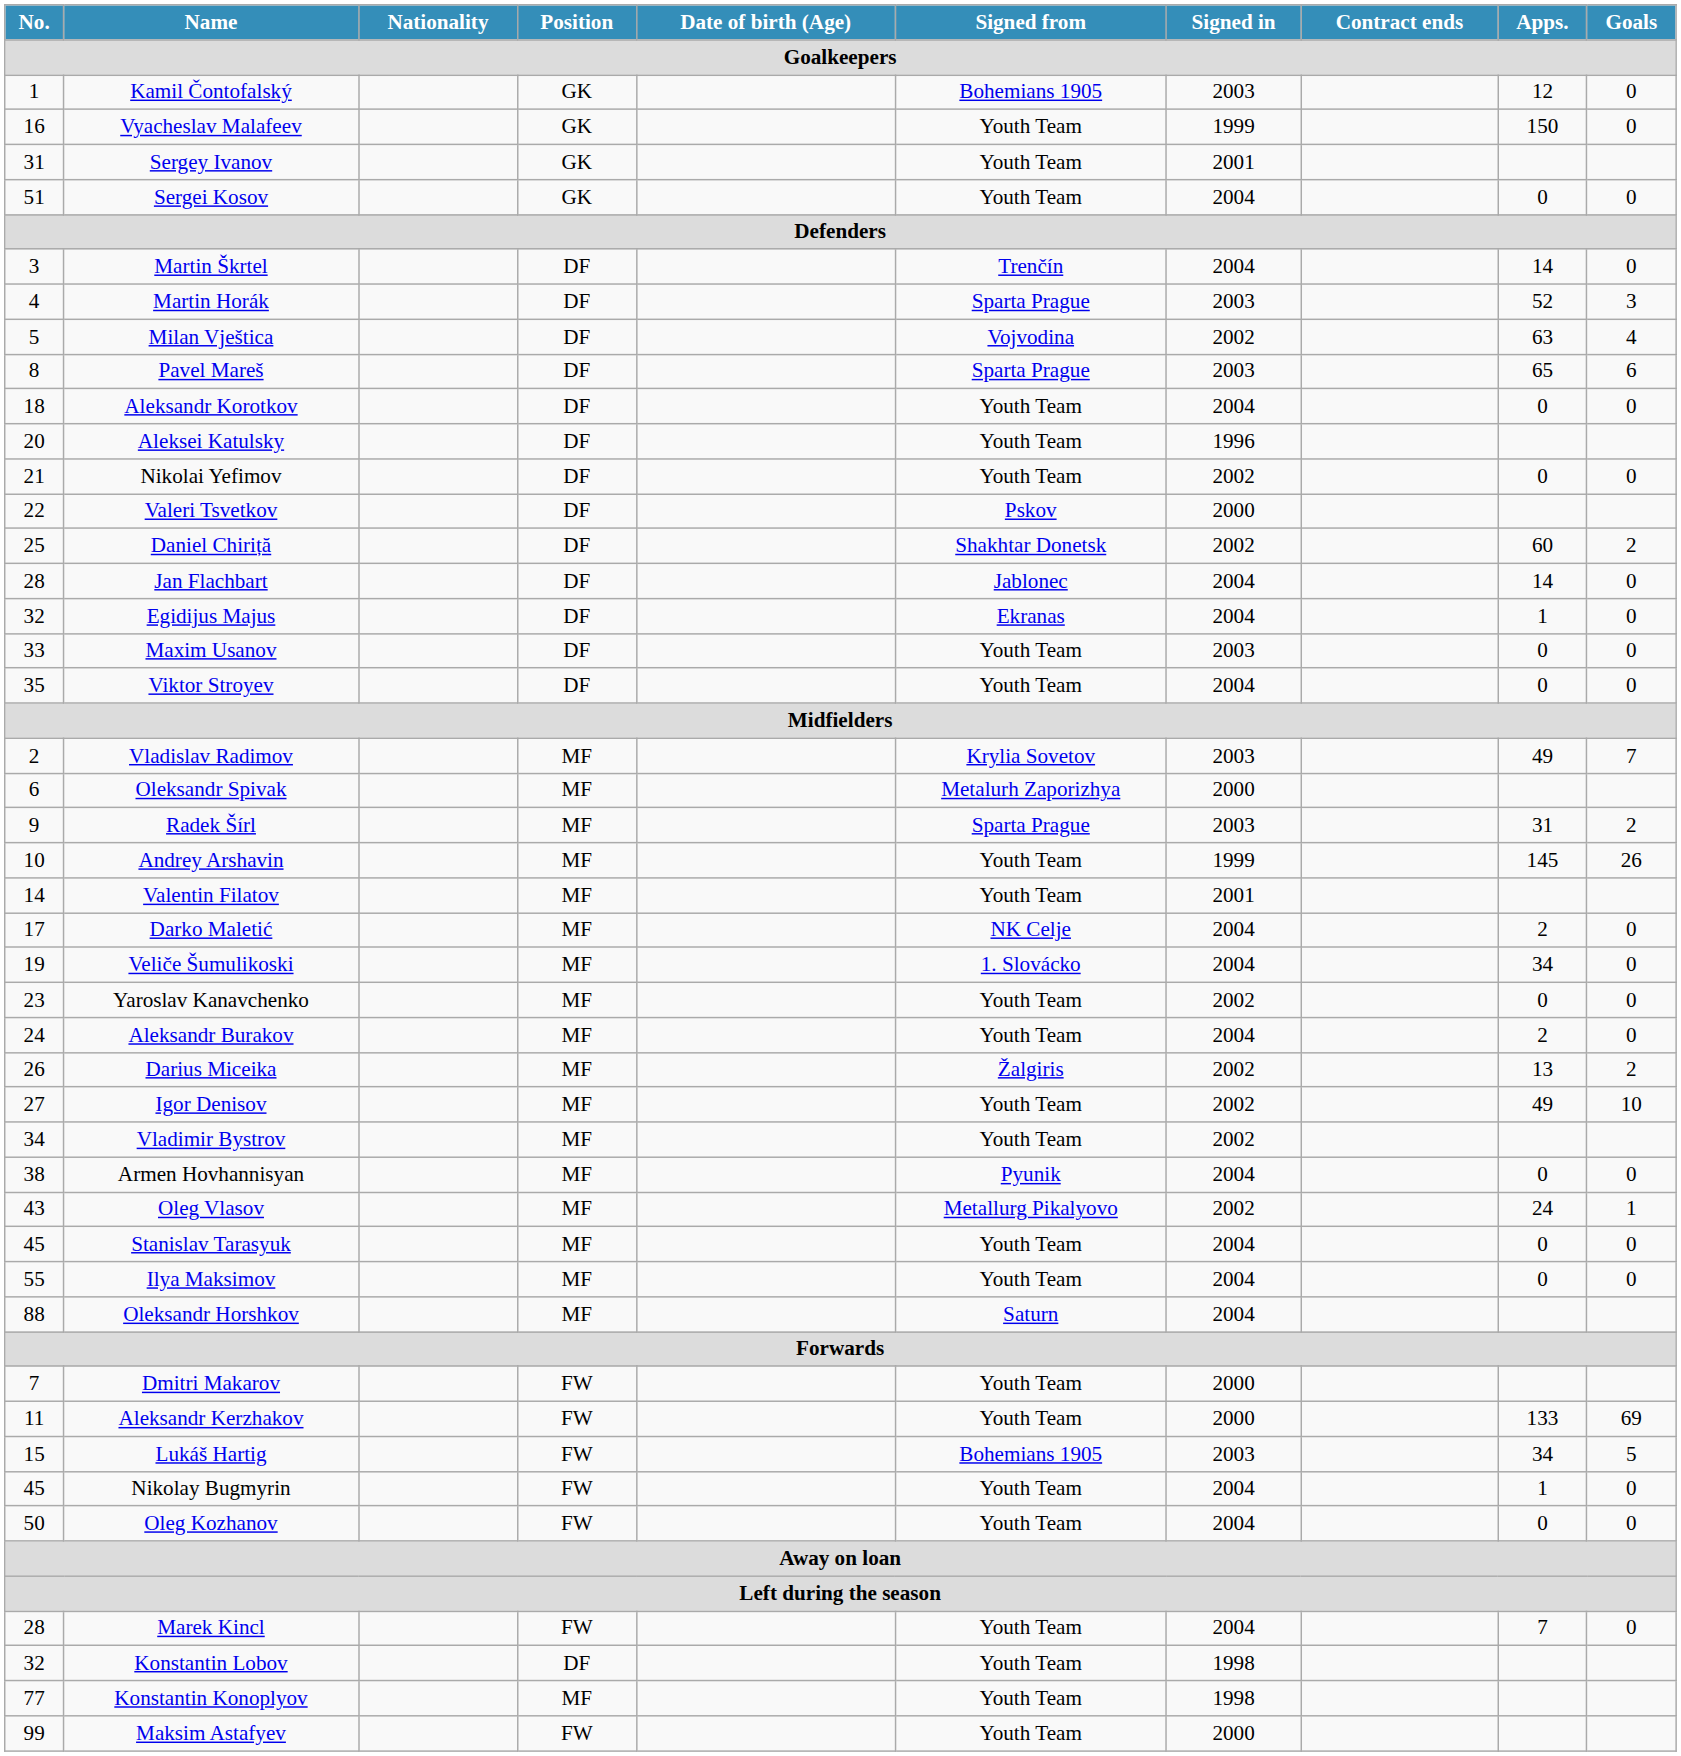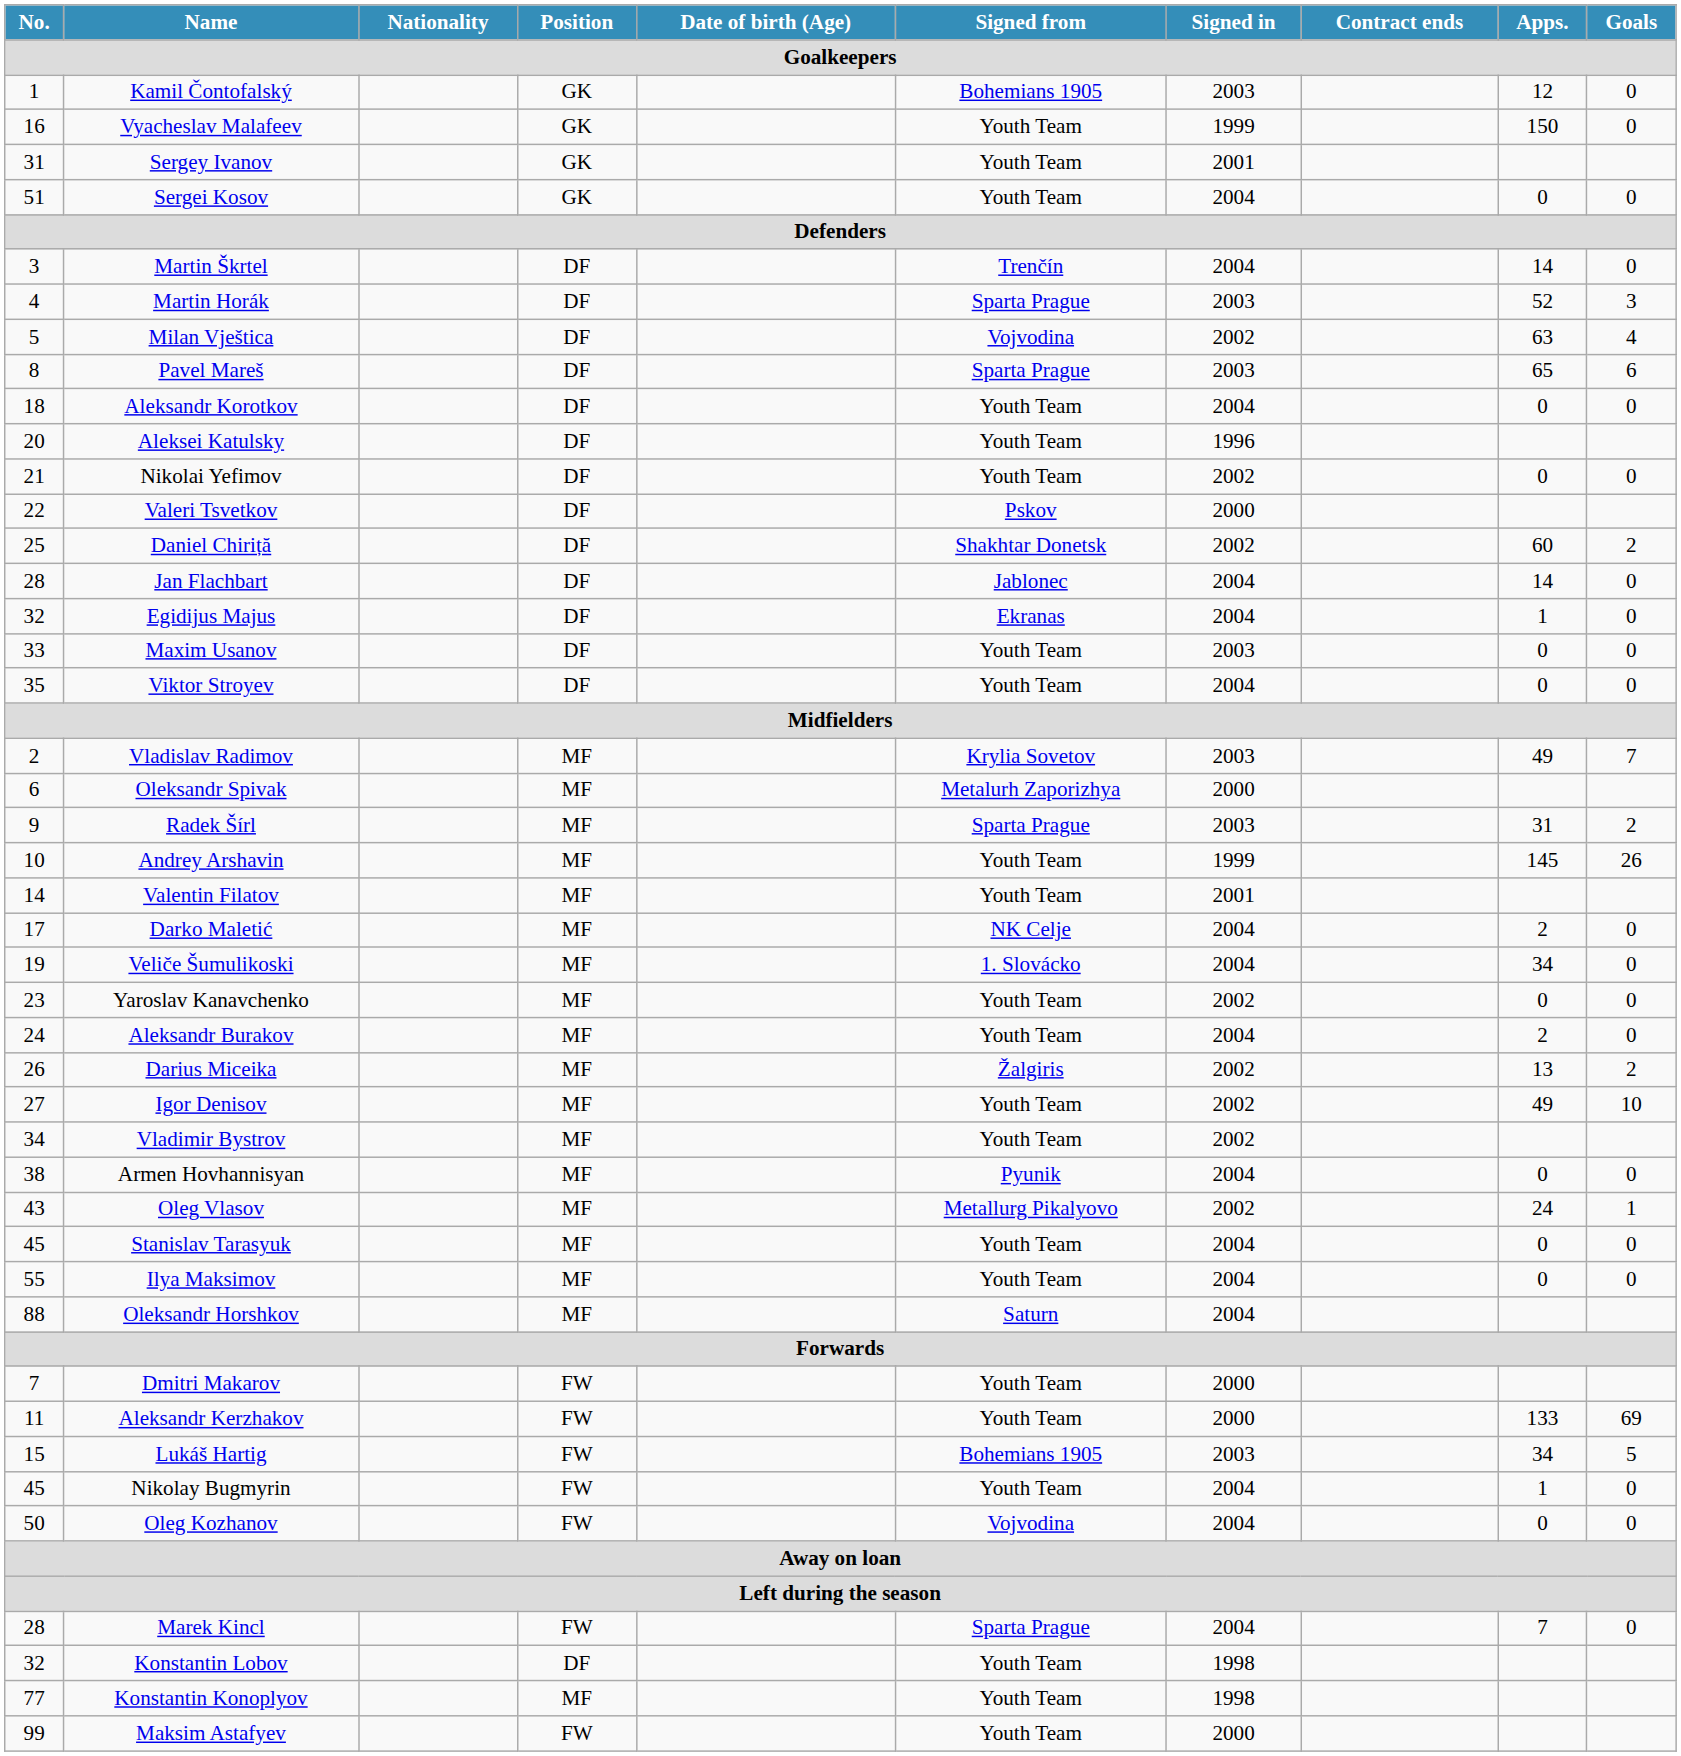 <table class="wikitable"  style="text-align:center; font-size:90%; width:90%;">
 <tr>
 <th style="background:#348EB9; color:white; text-align:center;">No.</th>
 <th style="background:#348EB9; color:white; text-align:center;">Name</th>
 <th style="background:#348EB9; color:white; text-align:center;">Nationality</th>
 <th style="background:#348EB9; color:white; text-align:center;">Position</th>
 <th style="background:#348EB9; color:white; text-align:center;">Date of birth (Age)</th>
 <th style="background:#348EB9; color:white; text-align:center;">Signed from</th>
 <th style="background:#348EB9; color:white; text-align:center;">Signed in</th>
 <th style="background:#348EB9; color:white; text-align:center;">Contract ends</th>
 <th style="background:#348EB9; color:white; text-align:center;">Apps.</th>
 <th style="background:#348EB9; color:white; text-align:center;">Goals</th>
 </tr>
 <tr>
 <th colspan="11"  style="background:#dcdcdc; text-align:center;">Goalkeepers</th>
 </tr>
 <tr>
 <td>1</td>
 <td><a href='#'>Kamil Čontofalský</a></td>
 <td></td>
 <td>GK</td>
 <td></td>
 <td><a href='#'>Bohemians 1905</a></td>
 <td>2003</td>
 <td></td>
 <td>12</td>
 <td>0</td>
 </tr>
 <tr>
 <td>16</td>
 <td><a href='#'>Vyacheslav Malafeev</a></td>
 <td></td>
 <td>GK</td>
 <td></td>
 <td>Youth Team</td>
 <td>1999</td>
 <td></td>
 <td>150</td>
 <td>0</td>
 </tr>
 <tr>
 <td>31</td>
 <td><a href='#'>Sergey Ivanov</a></td>
 <td></td>
 <td>GK</td>
 <td></td>
 <td>Youth Team</td>
 <td>2001</td>
 <td></td>
 <td></td>
 <td></td>
 </tr>
 <tr>
 <td>51</td>
 <td><a href='#'>Sergei Kosov</a></td>
 <td></td>
 <td>GK</td>
 <td></td>
 <td>Youth Team</td>
 <td>2004</td>
 <td></td>
 <td>0</td>
 <td>0</td>
 </tr>
 <tr>
 <th colspan="11"  style="background:#dcdcdc; text-align:center;">Defenders</th>
 </tr>
 <tr>
 <td>3</td>
 <td><a href='#'>Martin Škrtel</a></td>
 <td></td>
 <td>DF</td>
 <td></td>
 <td><a href='#'>Trenčín</a></td>
 <td>2004</td>
 <td></td>
 <td>14</td>
 <td>0</td>
 </tr>
 <tr>
 <td>4</td>
 <td><a href='#'>Martin Horák</a></td>
 <td></td>
 <td>DF</td>
 <td></td>
 <td><a href='#'>Sparta Prague</a></td>
 <td>2003</td>
 <td></td>
 <td>52</td>
 <td>3</td>
 </tr>
 <tr>
 <td>5</td>
 <td><a href='#'>Milan Vještica</a></td>
 <td></td>
 <td>DF</td>
 <td></td>
 <td><a href='#'>Vojvodina</a></td>
 <td>2002</td>
 <td></td>
 <td>63</td>
 <td>4</td>
 </tr>
 <tr>
 <td>8</td>
 <td><a href='#'>Pavel Mareš</a></td>
 <td></td>
 <td>DF</td>
 <td></td>
 <td><a href='#'>Sparta Prague</a></td>
 <td>2003</td>
 <td></td>
 <td>65</td>
 <td>6</td>
 </tr>
 <tr>
 <td>18</td>
 <td><a href='#'>Aleksandr Korotkov</a></td>
 <td></td>
 <td>DF</td>
 <td></td>
 <td>Youth Team</td>
 <td>2004</td>
 <td></td>
 <td>0</td>
 <td>0</td>
 </tr>
 <tr>
 <td>20</td>
 <td><a href='#'>Aleksei Katulsky</a></td>
 <td></td>
 <td>DF</td>
 <td></td>
 <td>Youth Team</td>
 <td>1996</td>
 <td></td>
 <td></td>
 <td></td>
 </tr>
 <tr>
 <td>21</td>
 <td>Nikolai Yefimov</td>
 <td></td>
 <td>DF</td>
 <td></td>
 <td>Youth Team</td>
 <td>2002</td>
 <td></td>
 <td>0</td>
 <td>0</td>
 </tr>
 <tr>
 <td>22</td>
 <td><a href='#'>Valeri Tsvetkov</a></td>
 <td></td>
 <td>DF</td>
 <td></td>
 <td><a href='#'>Pskov</a></td>
 <td>2000</td>
 <td></td>
 <td></td>
 <td></td>
 </tr>
 <tr>
 <td>25</td>
 <td><a href='#'>Daniel Chiriță</a></td>
 <td></td>
 <td>DF</td>
 <td></td>
 <td><a href='#'>Shakhtar Donetsk</a></td>
 <td>2002</td>
 <td></td>
 <td>60</td>
 <td>2</td>
 </tr>
 <tr>
 <td>28</td>
 <td><a href='#'>Jan Flachbart</a></td>
 <td></td>
 <td>DF</td>
 <td></td>
 <td><a href='#'>Jablonec</a></td>
 <td>2004</td>
 <td></td>
 <td>14</td>
 <td>0</td>
 </tr>
 <tr>
 <td>32</td>
 <td><a href='#'>Egidijus Majus</a></td>
 <td></td>
 <td>DF</td>
 <td></td>
 <td><a href='#'>Ekranas</a></td>
 <td>2004</td>
 <td></td>
 <td>1</td>
 <td>0</td>
 </tr>
 <tr>
 <td>33</td>
 <td><a href='#'>Maxim Usanov</a></td>
 <td></td>
 <td>DF</td>
 <td></td>
 <td>Youth Team</td>
 <td>2003</td>
 <td></td>
 <td>0</td>
 <td>0</td>
 </tr>
 <tr>
 <td>35</td>
 <td><a href='#'>Viktor Stroyev</a></td>
 <td></td>
 <td>DF</td>
 <td></td>
 <td>Youth Team</td>
 <td>2004</td>
 <td></td>
 <td>0</td>
 <td>0</td>
 </tr>
 <tr>
 <th colspan="11"  style="background:#dcdcdc; text-align:center;">Midfielders</th>
 </tr>
 <tr>
 <td>2</td>
 <td><a href='#'>Vladislav Radimov</a></td>
 <td></td>
 <td>MF</td>
 <td></td>
 <td><a href='#'>Krylia Sovetov</a></td>
 <td>2003</td>
 <td></td>
 <td>49</td>
 <td>7</td>
 </tr>
 <tr>
 <td>6</td>
 <td><a href='#'>Oleksandr Spivak</a></td>
 <td></td>
 <td>MF</td>
 <td></td>
 <td><a href='#'>Metalurh Zaporizhya</a></td>
 <td>2000</td>
 <td></td>
 <td></td>
 <td></td>
 </tr>
 <tr>
 <td>9</td>
 <td><a href='#'>Radek Šírl</a></td>
 <td></td>
 <td>MF</td>
 <td></td>
 <td><a href='#'>Sparta Prague</a></td>
 <td>2003</td>
 <td></td>
 <td>31</td>
 <td>2</td>
 </tr>
 <tr>
 <td>10</td>
 <td><a href='#'>Andrey Arshavin</a></td>
 <td></td>
 <td>MF</td>
 <td></td>
 <td>Youth Team</td>
 <td>1999</td>
 <td></td>
 <td>145</td>
 <td>26</td>
 </tr>
 <tr>
 <td>14</td>
 <td><a href='#'>Valentin Filatov</a></td>
 <td></td>
 <td>MF</td>
 <td></td>
 <td>Youth Team</td>
 <td>2001</td>
 <td></td>
 <td></td>
 <td></td>
 </tr>
 <tr>
 <td>17</td>
 <td><a href='#'>Darko Maletić</a></td>
 <td></td>
 <td>MF</td>
 <td></td>
 <td><a href='#'>NK Celje</a></td>
 <td>2004</td>
 <td></td>
 <td>2</td>
 <td>0</td>
 </tr>
 <tr>
 <td>19</td>
 <td><a href='#'>Veliče Šumulikoski</a></td>
 <td></td>
 <td>MF</td>
 <td></td>
 <td><a href='#'>1. Slovácko</a></td>
 <td>2004</td>
 <td></td>
 <td>34</td>
 <td>0</td>
 </tr>
 <tr>
 <td>23</td>
 <td>Yaroslav Kanavchenko</td>
 <td></td>
 <td>MF</td>
 <td></td>
 <td>Youth Team</td>
 <td>2002</td>
 <td></td>
 <td>0</td>
 <td>0</td>
 </tr>
 <tr>
 <td>24</td>
 <td><a href='#'>Aleksandr Burakov</a></td>
 <td></td>
 <td>MF</td>
 <td></td>
 <td>Youth Team</td>
 <td>2004</td>
 <td></td>
 <td>2</td>
 <td>0</td>
 </tr>
 <tr>
 <td>26</td>
 <td><a href='#'>Darius Miceika</a></td>
 <td></td>
 <td>MF</td>
 <td></td>
 <td><a href='#'>Žalgiris</a></td>
 <td>2002</td>
 <td></td>
 <td>13</td>
 <td>2</td>
 </tr>
 <tr>
 <td>27</td>
 <td><a href='#'>Igor Denisov</a></td>
 <td></td>
 <td>MF</td>
 <td></td>
 <td>Youth Team</td>
 <td>2002</td>
 <td></td>
 <td>49</td>
 <td>10</td>
 </tr>
 <tr>
 <td>34</td>
 <td><a href='#'>Vladimir Bystrov</a></td>
 <td></td>
 <td>MF</td>
 <td></td>
 <td>Youth Team</td>
 <td>2002</td>
 <td></td>
 <td></td>
 <td></td>
 </tr>
 <tr>
 <td>38</td>
 <td>Armen Hovhannisyan</td>
 <td></td>
 <td>MF</td>
 <td></td>
 <td><a href='#'>Pyunik</a></td>
 <td>2004</td>
 <td></td>
 <td>0</td>
 <td>0</td>
 </tr>
 <tr>
 <td>43</td>
 <td><a href='#'>Oleg Vlasov</a></td>
 <td></td>
 <td>MF</td>
 <td></td>
 <td><a href='#'>Metallurg Pikalyovo</a></td>
 <td>2002</td>
 <td></td>
 <td>24</td>
 <td>1</td>
 </tr>
 <tr>
 <td>45</td>
 <td><a href='#'>Stanislav Tarasyuk</a></td>
 <td></td>
 <td>MF</td>
 <td></td>
 <td>Youth Team</td>
 <td>2004</td>
 <td></td>
 <td>0</td>
 <td>0</td>
 </tr>
 <tr>
 <td>55</td>
 <td><a href='#'>Ilya Maksimov</a></td>
 <td></td>
 <td>MF</td>
 <td></td>
 <td>Youth Team</td>
 <td>2004</td>
 <td></td>
 <td>0</td>
 <td>0</td>
 </tr>
 <tr>
 <td>88</td>
 <td><a href='#'>Oleksandr Horshkov</a></td>
 <td></td>
 <td>MF</td>
 <td></td>
 <td><a href='#'>Saturn</a></td>
 <td>2004</td>
 <td></td>
 <td></td>
 <td></td>
 </tr>
 <tr>
 <th colspan="11"  style="background:#dcdcdc; text-align:center;">Forwards</th>
 </tr>
 <tr>
 <td>7</td>
 <td><a href='#'>Dmitri Makarov</a></td>
 <td></td>
 <td>FW</td>
 <td></td>
 <td>Youth Team</td>
 <td>2000</td>
 <td></td>
 <td></td>
 <td></td>
 </tr>
 <tr>
 <td>11</td>
 <td><a href='#'>Aleksandr Kerzhakov</a></td>
 <td></td>
 <td>FW</td>
 <td></td>
 <td>Youth Team</td>
 <td>2000</td>
 <td></td>
 <td>133</td>
 <td>69</td>
 </tr>
 <tr>
 <td>15</td>
 <td><a href='#'>Lukáš Hartig</a></td>
 <td></td>
 <td>FW</td>
 <td></td>
 <td><a href='#'>Bohemians 1905</a></td>
 <td>2003</td>
 <td></td>
 <td>34</td>
 <td>5</td>
 </tr>
 <tr>
 <td>45</td>
 <td>Nikolay Bugmyrin</td>
 <td></td>
 <td>FW</td>
 <td></td>
 <td>Youth Team</td>
 <td>2004</td>
 <td></td>
 <td>1</td>
 <td>0</td>
 </tr>
 <tr>
 <td>50</td>
 <td><a href='#'>Oleg Kozhanov</a></td>
 <td></td>
 <td>FW</td>
 <td></td>
-<td>Youth Team</td>
+<td><a href='#'>Vojvodina</a></td>
 <td>2004</td>
 <td></td>
 <td>0</td>
 <td>0</td>
 </tr>
 <tr>
 <th colspan="11"  style="background:#dcdcdc; text-align:center;">Away on loan</th>
 </tr>
 <tr>
 <th colspan="11"  style="background:#dcdcdc; text-align:center;">Left during the season</th>
 </tr>
 <tr>
 <td>28</td>
 <td><a href='#'>Marek Kincl</a></td>
 <td></td>
 <td>FW</td>
 <td></td>
-<td>Youth Team</td>
+<td><a href='#'>Sparta Prague</a></td>
 <td>2004</td>
 <td></td>
 <td>7</td>
 <td>0</td>
 </tr>
 <tr>
 <td>32</td>
 <td><a href='#'>Konstantin Lobov</a></td>
 <td></td>
 <td>DF</td>
 <td></td>
 <td>Youth Team</td>
 <td>1998</td>
 <td></td>
 <td></td>
 <td></td>
 </tr>
 <tr>
 <td>77</td>
 <td><a href='#'>Konstantin Konoplyov</a></td>
 <td></td>
 <td>MF</td>
 <td></td>
 <td>Youth Team</td>
 <td>1998</td>
 <td></td>
 <td></td>
 <td></td>
 </tr>
 <tr>
 <td>99</td>
 <td><a href='#'>Maksim Astafyev</a></td>
 <td></td>
 <td>FW</td>
 <td></td>
 <td>Youth Team</td>
 <td>2000</td>
 <td></td>
 <td></td>
 <td></td>
 </tr>
 </table>
